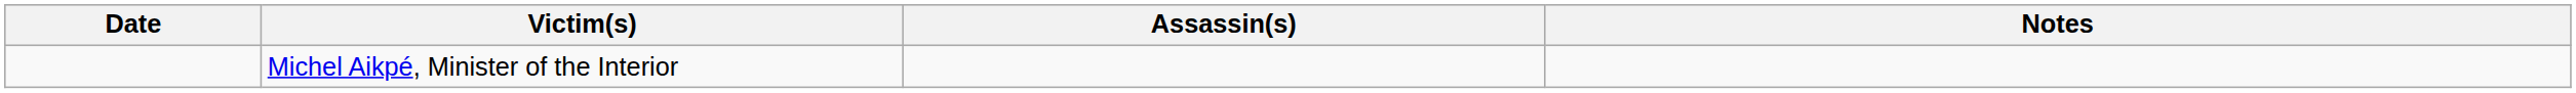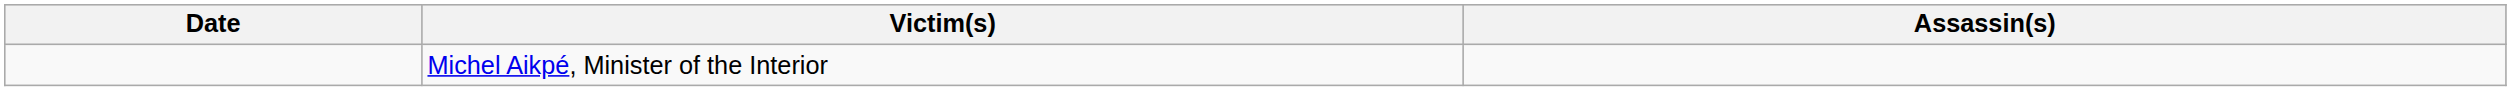 <table class="wikitable sortable" style="width:100%">
 <tr>
 <th style="width:10%">Date</th>
 <th style="width:25%">Victim(s)</th>
 <th style="width:25%">Assassin(s)</th>
-<th style="width:40%">Notes</th>
 </tr>
 <tr>
 <td></td>
 <td><a href='#'>Michel Aikpé</a>, Minister of the Interior</td>
 <td></td>
-<td></td>
 </tr>
 </table>
